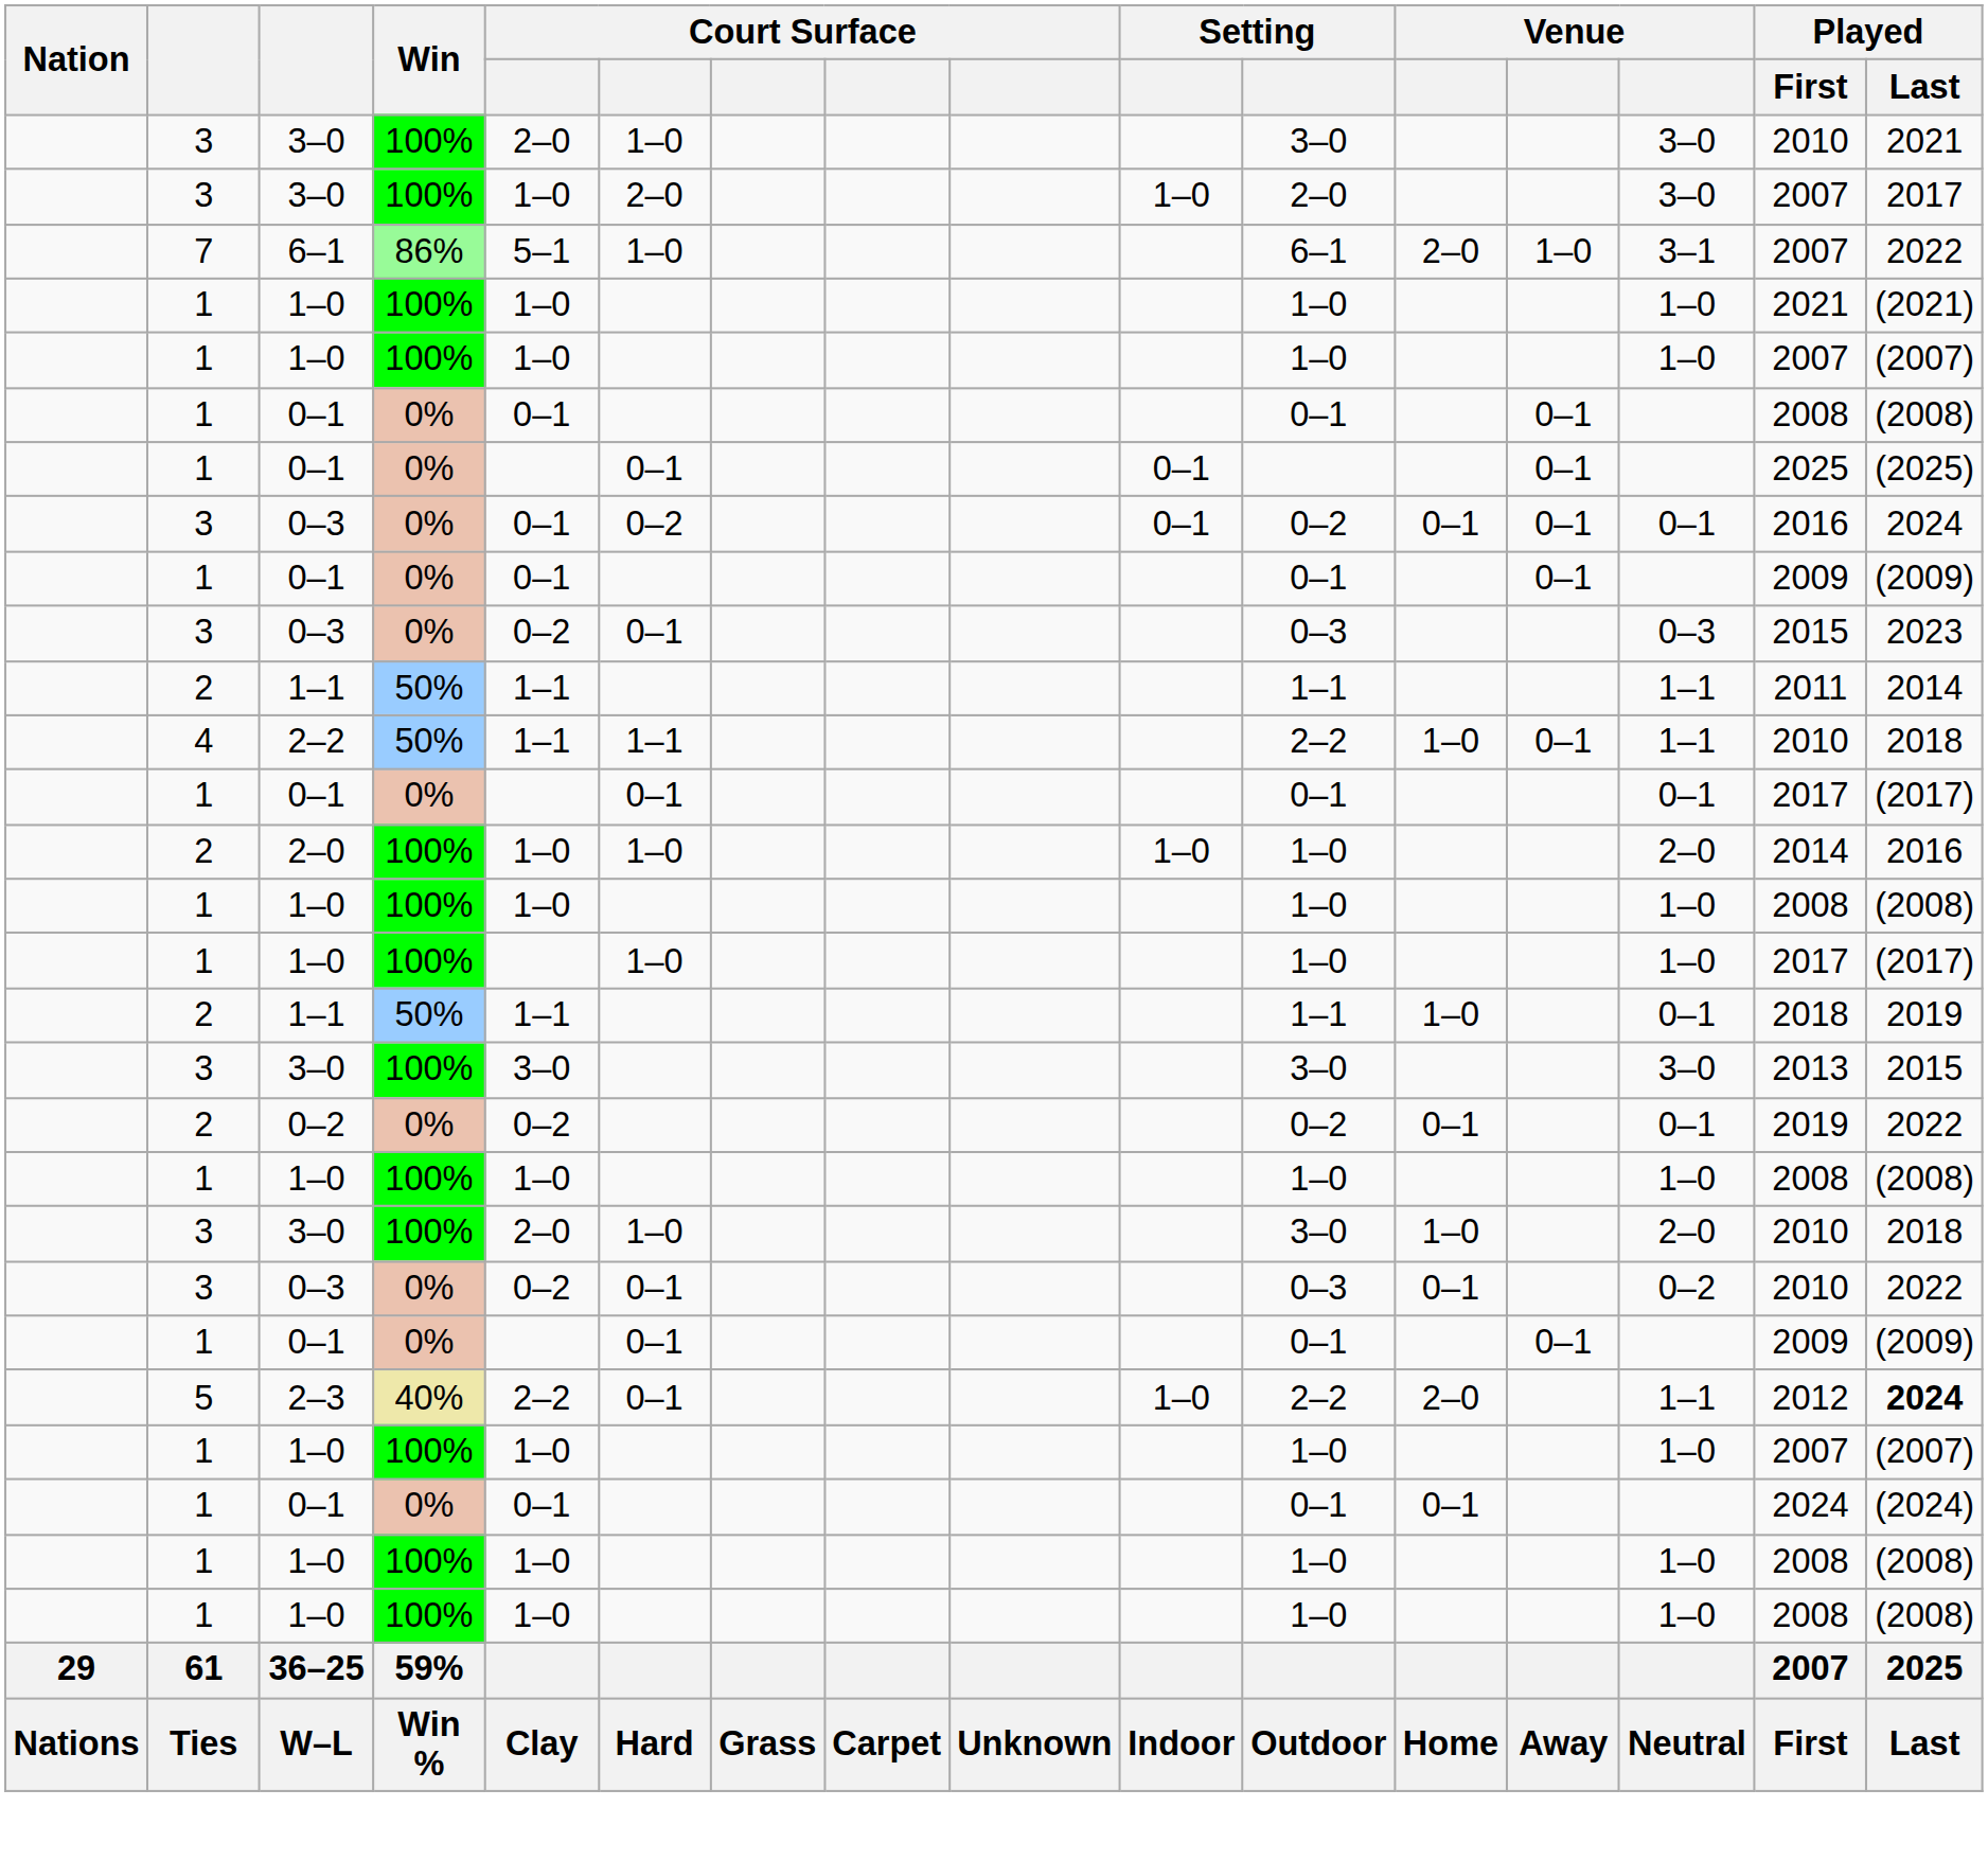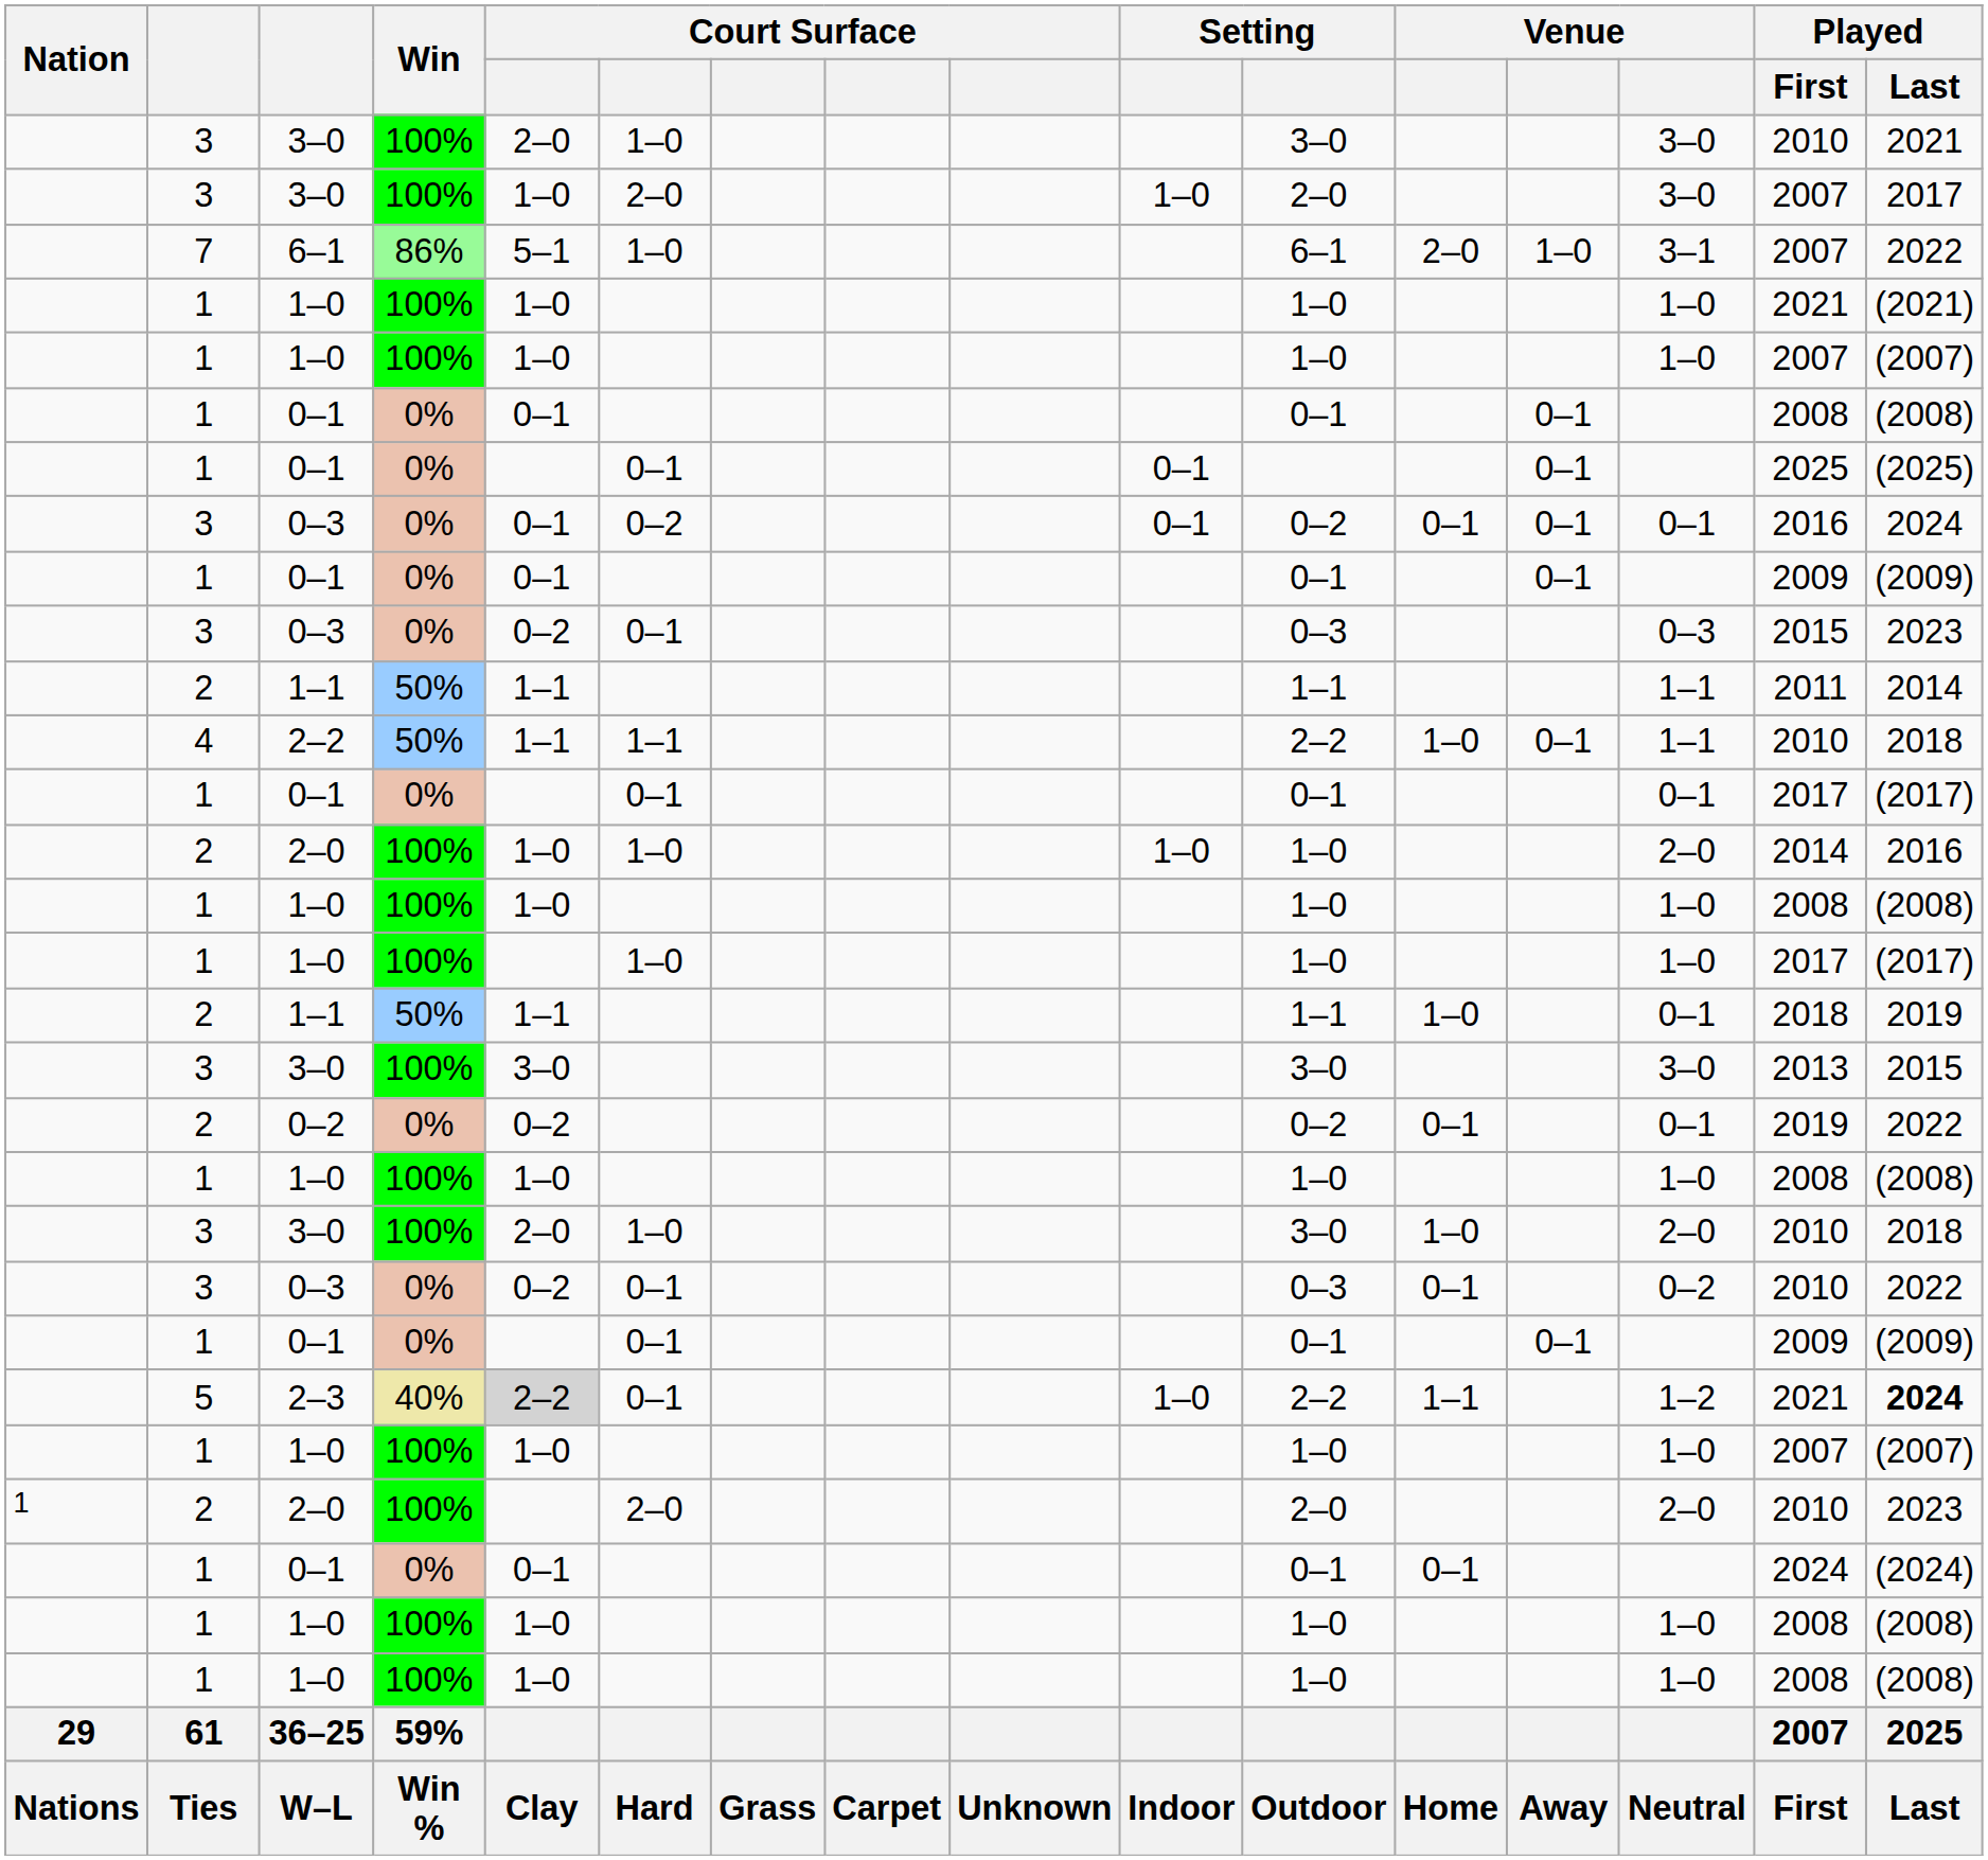 <table class="wikitable sortable" style="text-align:center; font-size:100%">
 <tr>
 <th rowspan=2>Nation</th>
 <th width=45px rowspan=2></th>
 <th width=45px rowspan=2></th>
 <th width=45px rowspan=2>Win </th>
 <th colspan=5>Court Surface</th>
 <th colspan=2>Setting</th>
 <th colspan=3>Venue</th>
 <th colspan=2>Played</th>
 </tr>
 <tr>
 <th width=45px></th>
 <th width=45px></th>
 <th width=45px></th>
 <th width=45px></th>
 <th width=45px></th>
 <th width=45px></th>
 <th width=45px></th>
 <th width=45px></th>
 <th width=45px></th>
 <th width=45px></th>
 <th width=45px>First</th>
 <th width=45px>Last</th>
 </tr>
 <tr>
 <td align=left></td>
 <td>3</td>
 <td>3–0</td>
 <td bgcolor=lime>100%</td>
 <td>2–0</td>
 <td>1–0</td>
 <td></td>
 <td></td>
 <td></td>
 <td></td>
 <td>3–0</td>
 <td></td>
 <td></td>
 <td>3–0</td>
 <td>2010</td>
 <td>2021</td>
 </tr>
 <tr>
 <td align=left></td>
 <td>3</td>
 <td>3–0</td>
 <td bgcolor=lime>100%</td>
 <td>1–0</td>
 <td>2–0</td>
 <td></td>
 <td></td>
 <td></td>
 <td>1–0</td>
 <td>2–0</td>
 <td></td>
 <td></td>
 <td>3–0</td>
 <td>2007</td>
 <td>2017</td>
 </tr>
 <tr>
 <td align=left></td>
 <td>7</td>
 <td>6–1</td>
 <td bgcolor=98fb98>86%</td>
 <td>5–1</td>
 <td>1–0</td>
 <td></td>
 <td></td>
 <td></td>
 <td></td>
 <td>6–1</td>
 <td>2–0</td>
 <td>1–0</td>
 <td>3–1</td>
 <td>2007</td>
 <td>2022</td>
 </tr>
 <tr>
 <td align=left></td>
 <td>1</td>
 <td>1–0</td>
 <td bgcolor=lime>100%</td>
 <td>1–0</td>
 <td></td>
 <td></td>
 <td></td>
 <td></td>
 <td></td>
 <td>1–0</td>
 <td></td>
 <td></td>
 <td>1–0</td>
 <td>2021</td>
 <td>(2021)</td>
 </tr>
 <tr>
 <td align=left></td>
 <td>1</td>
 <td>1–0</td>
 <td bgcolor=lime>100%</td>
 <td>1–0</td>
 <td></td>
 <td></td>
 <td></td>
 <td></td>
 <td></td>
 <td>1–0</td>
 <td></td>
 <td></td>
 <td>1–0</td>
 <td>2007</td>
 <td>(2007)</td>
 </tr>
 <tr>
 <td align=left></td>
 <td>1</td>
 <td>0–1</td>
 <td bgcolor=ebc2af>0%</td>
 <td>0–1</td>
 <td></td>
 <td></td>
 <td></td>
 <td></td>
 <td></td>
 <td>0–1</td>
 <td></td>
 <td>0–1</td>
 <td></td>
 <td>2008</td>
 <td>(2008)</td>
 </tr>
 <tr>
 <td align=left></td>
 <td>1</td>
 <td>0–1</td>
 <td bgcolor=ebc2af>0%</td>
 <td></td>
 <td>0–1</td>
 <td></td>
 <td></td>
 <td></td>
 <td>0–1</td>
 <td></td>
 <td></td>
 <td>0–1</td>
 <td></td>
 <td>2025</td>
 <td>(2025)</td>
 </tr>
 <tr>
 <td align=left></td>
 <td>3</td>
 <td>0–3</td>
 <td bgcolor=ebc2af>0%</td>
 <td>0–1</td>
 <td>0–2</td>
 <td></td>
 <td></td>
 <td></td>
 <td>0–1</td>
 <td>0–2</td>
 <td>0–1</td>
 <td>0–1</td>
 <td>0–1</td>
 <td>2016</td>
 <td>2024</td>
 </tr>
 <tr>
 <td align=left></td>
 <td>1</td>
 <td>0–1</td>
 <td bgcolor=ebc2af>0%</td>
 <td>0–1</td>
 <td></td>
 <td></td>
 <td></td>
 <td></td>
 <td></td>
 <td>0–1</td>
 <td></td>
 <td>0–1</td>
 <td></td>
 <td>2009</td>
 <td>(2009)</td>
 </tr>
 <tr>
 <td align=left></td>
 <td>3</td>
 <td>0–3</td>
 <td bgcolor=ebc2af>0%</td>
 <td>0–2</td>
 <td>0–1</td>
 <td></td>
 <td></td>
 <td></td>
 <td></td>
 <td>0–3</td>
 <td></td>
 <td></td>
 <td>0–3</td>
 <td>2015</td>
 <td>2023</td>
 </tr>
 <tr>
 <td align=left></td>
 <td>2</td>
 <td>1–1</td>
 <td bgcolor=99ccff>50%</td>
 <td>1–1</td>
 <td></td>
 <td></td>
 <td></td>
 <td></td>
 <td></td>
 <td>1–1</td>
 <td></td>
 <td></td>
 <td>1–1</td>
 <td>2011</td>
 <td>2014</td>
 </tr>
 <tr>
 <td align=left></td>
 <td>4</td>
 <td>2–2</td>
 <td bgcolor=99ccff>50%</td>
 <td>1–1</td>
 <td>1–1</td>
 <td></td>
 <td></td>
 <td></td>
 <td></td>
 <td>2–2</td>
 <td>1–0</td>
 <td>0–1</td>
 <td>1–1</td>
 <td>2010</td>
 <td>2018</td>
 </tr>
 <tr>
 <td align=left></td>
 <td>1</td>
 <td>0–1</td>
 <td bgcolor=ebc2af>0%</td>
 <td></td>
 <td>0–1</td>
 <td></td>
 <td></td>
 <td></td>
 <td></td>
 <td>0–1</td>
 <td></td>
 <td></td>
 <td>0–1</td>
 <td>2017</td>
 <td>(2017)</td>
 </tr>
 <tr>
 <td align=left></td>
 <td>2</td>
 <td>2–0</td>
 <td bgcolor=lime>100%</td>
 <td>1–0</td>
 <td>1–0</td>
 <td></td>
 <td></td>
 <td></td>
 <td>1–0</td>
 <td>1–0</td>
 <td></td>
 <td></td>
 <td>2–0</td>
 <td>2014</td>
 <td>2016</td>
 </tr>
 <tr>
 <td align=left></td>
 <td>1</td>
 <td>1–0</td>
 <td bgcolor=lime>100%</td>
 <td>1–0</td>
 <td></td>
 <td></td>
 <td></td>
 <td></td>
 <td></td>
 <td>1–0</td>
 <td></td>
 <td></td>
 <td>1–0</td>
 <td>2008</td>
 <td>(2008)</td>
 </tr>
 <tr>
 <td align=left></td>
 <td>1</td>
 <td>1–0</td>
 <td bgcolor=lime>100%</td>
 <td></td>
 <td>1–0</td>
 <td></td>
 <td></td>
 <td></td>
 <td></td>
 <td>1–0</td>
 <td></td>
 <td></td>
 <td>1–0</td>
 <td>2017</td>
 <td>(2017)</td>
 </tr>
 <tr>
 <td align=left></td>
 <td>2</td>
 <td>1–1</td>
 <td bgcolor=99ccff>50%</td>
 <td>1–1</td>
 <td></td>
 <td></td>
 <td></td>
 <td></td>
 <td></td>
 <td>1–1</td>
 <td>1–0</td>
 <td></td>
 <td>0–1</td>
 <td>2018</td>
 <td>2019</td>
 </tr>
 <tr>
 <td align=left></td>
 <td>3</td>
 <td>3–0</td>
 <td bgcolor=lime>100%</td>
 <td>3–0</td>
 <td></td>
 <td></td>
 <td></td>
 <td></td>
 <td></td>
 <td>3–0</td>
 <td></td>
 <td></td>
 <td>3–0</td>
 <td>2013</td>
 <td>2015</td>
 </tr>
 <tr>
 <td align=left></td>
 <td>2</td>
 <td>0–2</td>
 <td bgcolor=ebc2af>0%</td>
 <td>0–2</td>
 <td></td>
 <td></td>
 <td></td>
 <td></td>
 <td></td>
 <td>0–2</td>
 <td>0–1</td>
 <td></td>
 <td>0–1</td>
 <td>2019</td>
 <td>2022</td>
 </tr>
 <tr>
 <td align=left></td>
 <td>1</td>
 <td>1–0</td>
 <td bgcolor=lime>100%</td>
 <td>1–0</td>
 <td></td>
 <td></td>
 <td></td>
 <td></td>
 <td></td>
 <td>1–0</td>
 <td></td>
 <td></td>
 <td>1–0</td>
 <td>2008</td>
 <td>(2008)</td>
 </tr>
 <tr>
 <td align=left></td>
 <td>3</td>
 <td>3–0</td>
 <td bgcolor=lime>100%</td>
 <td>2–0</td>
 <td>1–0</td>
 <td></td>
 <td></td>
 <td></td>
 <td></td>
 <td>3–0</td>
 <td>1–0</td>
 <td></td>
 <td>2–0</td>
 <td>2010</td>
 <td>2018</td>
 </tr>
 <tr>
 <td align=left></td>
 <td>3</td>
 <td>0–3</td>
 <td bgcolor=ebc2af>0%</td>
 <td>0–2</td>
 <td>0–1</td>
 <td></td>
 <td></td>
 <td></td>
 <td></td>
 <td>0–3</td>
 <td>0–1</td>
 <td></td>
 <td>0–2</td>
 <td>2010</td>
 <td>2022</td>
 </tr>
 <tr>
 <td align=left></td>
 <td>1</td>
 <td>0–1</td>
 <td bgcolor=ebc2af>0%</td>
 <td></td>
 <td>0–1</td>
 <td></td>
 <td></td>
 <td></td>
 <td></td>
 <td>0–1</td>
 <td></td>
 <td>0–1</td>
 <td></td>
 <td>2009</td>
 <td>(2009)</td>
 </tr>
 <tr>
 <td align=left></td>
 <td>5</td>
 <td>2–3</td>
 <td bgcolor=eee8aa>40%</td>
-<td>2–2</td>
+<td style="background: lightgrey;">2–2</td>
 <td>0–1</td>
 <td></td>
 <td></td>
 <td></td>
 <td>1–0</td>
 <td>2–2</td>
-<td>2–0</td>
+<td>1–1</td>
 <td></td>
-<td>1–1</td>
-<td>2012</td>
+<td>1–2</td>
+<td>2021</td>
 <td><strong>2024</strong></td>
 </tr>
 <tr>
 <td align=left></td>
 <td>1</td>
 <td>1–0</td>
 <td bgcolor=lime>100%</td>
 <td>1–0</td>
 <td></td>
 <td></td>
 <td></td>
 <td></td>
 <td></td>
 <td>1–0</td>
 <td></td>
 <td></td>
 <td>1–0</td>
 <td>2007</td>
 <td>(2007)</td>
+</tr>
+<tr>
+<td align=left> <sup>1</sup></td>
+<td>2</td>
+<td>2–0</td>
+<td bgcolor=lime>100%</td>
+<td></td>
+<td>2–0</td>
+<td></td>
+<td></td>
+<td></td>
+<td></td>
+<td>2–0</td>
+<td></td>
+<td></td>
+<td>2–0</td>
+<td>2010</td>
+<td>2023</td>
 </tr>
 <tr>
 <td align=left></td>
 <td>1</td>
 <td>0–1</td>
 <td bgcolor=ebc2af>0%</td>
 <td>0–1</td>
 <td></td>
 <td></td>
 <td></td>
 <td></td>
 <td></td>
 <td>0–1</td>
 <td>0–1</td>
 <td></td>
 <td></td>
 <td>2024</td>
 <td>(2024)</td>
 </tr>
 <tr>
 <td align=left></td>
 <td>1</td>
 <td>1–0</td>
 <td bgcolor=lime>100%</td>
 <td>1–0</td>
 <td></td>
 <td></td>
 <td></td>
 <td></td>
 <td></td>
 <td>1–0</td>
 <td></td>
 <td></td>
 <td>1–0</td>
 <td>2008</td>
 <td>(2008)</td>
 </tr>
 <tr>
 <td align=left></td>
 <td>1</td>
 <td>1–0</td>
 <td bgcolor=lime>100%</td>
 <td>1–0</td>
 <td></td>
 <td></td>
 <td></td>
 <td></td>
 <td></td>
 <td>1–0</td>
 <td></td>
 <td></td>
 <td>1–0</td>
 <td>2008</td>
 <td>(2008)</td>
 </tr>
 <tr>
 <th>29</th>
 <th>61</th>
 <th>36–25</th>
 <th>59%</th>
 <th></th>
 <th></th>
 <th></th>
 <th></th>
 <th></th>
 <th></th>
 <th></th>
 <th></th>
 <th></th>
 <th></th>
 <th>2007</th>
 <th>2025</th>
 </tr>
 <tr>
 <th>Nations</th>
 <th>Ties</th>
 <th>W–L</th>
 <th>Win %</th>
 <th>Clay</th>
 <th>Hard</th>
 <th>Grass</th>
 <th>Carpet</th>
 <th>Unknown</th>
 <th>Indoor</th>
 <th>Outdoor</th>
 <th>Home</th>
 <th>Away</th>
 <th>Neutral</th>
 <th>First</th>
 <th>Last</th>
 </tr>
 </table>
